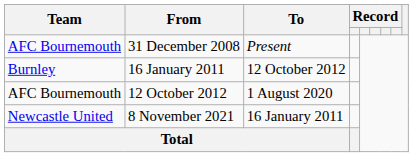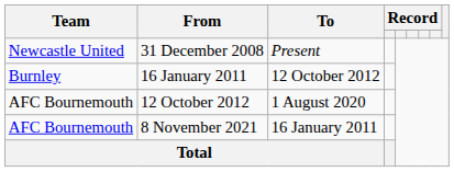 <table class="wikitable" style="text-align: center;">
 <tr>
 <th rowspan="2">Team</th>
 <th rowspan="2">From</th>
 <th rowspan="2">To</th>
 <th colspan="5">Record</th>
 <th rowspan="2"></th>
 </tr>
 <tr>
 <th></th>
 <th></th>
 <th></th>
 <th></th>
 <th></th>
 </tr>
 <tr>
-<td align="left"><a href='#'>AFC Bournemouth</a></td>
+<td align="left"><a href='#'>Newcastle United</a></td>
 <td align="left">31 December 2008</td>
 <td align="left"><em>Present</em><br></td>
 <td></td>
 </tr>
 <tr>
 <td align="left"><a href='#'>Burnley</a></td>
 <td align="left">16 January 2011</td>
 <td align="left">12 October 2012<br></td>
 <td></td>
 </tr>
 <tr>
 <td align="left">AFC Bournemouth</td>
 <td align="left">12 October 2012</td>
 <td align="left">1 August 2020<br></td>
 <td></td>
 </tr>
 <tr>
-<td align="left"><a href='#'>Newcastle United</a></td>
+<td align="left"><a href='#'>AFC Bournemouth</a></td>
 <td align="left">8 November 2021</td>
 <td align="left">16 January 2011<br></td>
 <td></td>
 </tr>
 <tr>
 <th colspan="3">Total<br></th>
 <th></th>
 </tr>
 </table>
